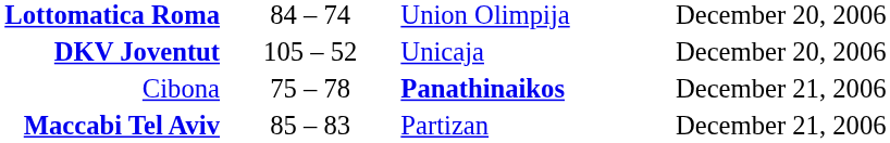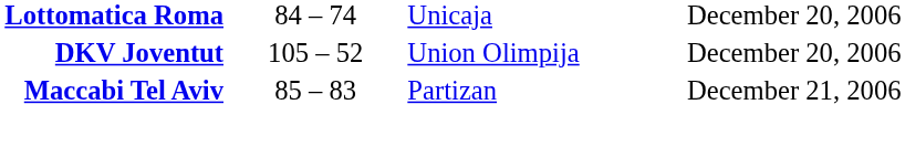 <table style="text-align:center">
 <tr>
 <th width=160></th>
 <th width=100></th>
 <th width=160></th>
 <th width=200></th>
 </tr>
 <tr>
 <td align=right><strong><a href='#'>Lottomatica Roma</a></strong> </td>
 <td>84 – 74</td>
-<td align=left> <a href='#'>Union Olimpija</a></td>
+<td align=left> <a href='#'>Unicaja</a></td>
 <td align=left>December 20, 2006</td>
 </tr>
 <tr>
 <td align=right><strong><a href='#'>DKV Joventut</a></strong> </td>
 <td>105 – 52</td>
-<td align=left> <a href='#'>Unicaja</a></td>
+<td align=left> <a href='#'>Union Olimpija</a></td>
 <td align=left>December 20, 2006</td>
-</tr>
-<tr>
-<td align=right><a href='#'>Cibona</a> </td>
-<td>75 – 78</td>
-<td align=left> <strong><a href='#'>Panathinaikos</a></strong></td>
-<td align=left>December 21, 2006</td>
 </tr>
 <tr>
 <td align=right><strong><a href='#'>Maccabi Tel Aviv</a></strong> </td>
 <td>85 – 83</td>
 <td align=left> <a href='#'>Partizan</a></td>
 <td align=left>December 21, 2006</td>
 </tr>
 </table>
